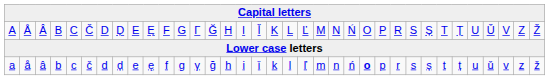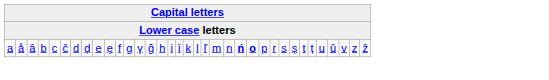 <table class=wikitable style=text-align:center>
 <tr>
 <td bgcolor="#EFEFEF" colspan="35"><strong><a href='#'>Capital letters</a></strong></td>
-</tr>
-<tr>
-<td width=15><a href='#'>A</a></td>
-<td width=15><a href='#'>Å</a></td>
-<td width=15><a href='#'>Â</a></td>
-<td width=15><a href='#'>B</a></td>
-<td width=15><a href='#'>C</a></td>
-<td width=15><a href='#'>Č</a></td>
-<td width=15><a href='#'>D</a></td>
-<td width=15><a href='#'>Ḑ</a></td>
-<td width=15><a href='#'>E</a></td>
-<td width=15><a href='#'>Ę</a></td>
-<td width=15><a href='#'>F</a></td>
-<td width=15><a href='#'>G</a></td>
-<td width=15><a href='#'>Γ</a></td>
-<td width=15><a href='#'>Ğ</a></td>
-<td width=15><a href='#'>H</a></td>
-<td width=15><a href='#'>I</a></td>
-<td width=15><a href='#'>Ǐ</a></td>
-<td width=15><a href='#'>K</a></td>
-<td width=15><a href='#'>L</a></td>
-<td width=15><a href='#'>Ľ</a></td>
-<td width=15><a href='#'>M</a></td>
-<td width=15><a href='#'>N</a></td>
-<td width=15><a href='#'>Ń</a></td>
-<td width=15><a href='#'>O</a></td>
-<td width=15><a href='#'>P</a></td>
-<td width=15><a href='#'>R</a></td>
-<td width=15><a href='#'>S</a></td>
-<td width=15><a href='#'>Ș</a></td>
-<td width=15><a href='#'>T</a></td>
-<td width=15><a href='#'>Ț</a></td>
-<td width=15><a href='#'>U</a></td>
-<td width=15><a href='#'>Ǔ</a></td>
-<td width=15><a href='#'>V</a></td>
-<td width=15><a href='#'>Z</a></td>
-<td width=15><a href='#'>Ž</a></td>
 </tr>
 <tr>
 <td bgcolor="#EFEFEF" colspan="35"><strong><a href='#'>Lower case</a> letters</strong></td>
 </tr>
 <tr>
 <td><a href='#'>a</a></td>
 <td><a href='#'>å</a></td>
 <td><a href='#'>â</a></td>
 <td><a href='#'>b</a></td>
 <td><a href='#'>c</a></td>
 <td><a href='#'>č</a></td>
 <td><a href='#'>d</a></td>
 <td><a href='#'>ḑ</a></td>
 <td><a href='#'>e</a></td>
 <td><a href='#'>ę</a></td>
 <td><a href='#'>f</a></td>
 <td><a href='#'>g</a></td>
 <td><a href='#'>γ</a></td>
 <td><a href='#'>ğ</a></td>
 <td><a href='#'>h</a></td>
 <td><a href='#'>i</a></td>
 <td><a href='#'>ǐ</a></td>
 <td><a href='#'>k</a></td>
 <td><a href='#'>l</a></td>
 <td><a href='#'>ľ</a></td>
 <td><a href='#'>m</a></td>
 <td><a href='#'>n</a></td>
-<td><a href='#'>ń</a></td>
+<td><strong><a href='#'>ń</a></strong></td>
 <td><strong><a href='#'>o</a></strong></td>
 <td><a href='#'>p</a></td>
 <td><a href='#'>r</a></td>
 <td><a href='#'>s</a></td>
 <td><a href='#'>ș</a></td>
 <td><a href='#'>t</a></td>
 <td><a href='#'>ț</a></td>
 <td><a href='#'>u</a></td>
 <td><a href='#'>ǔ</a></td>
 <td><a href='#'>v</a></td>
 <td><a href='#'>z</a></td>
 <td><a href='#'>ž</a></td>
 </tr>
 </table>
